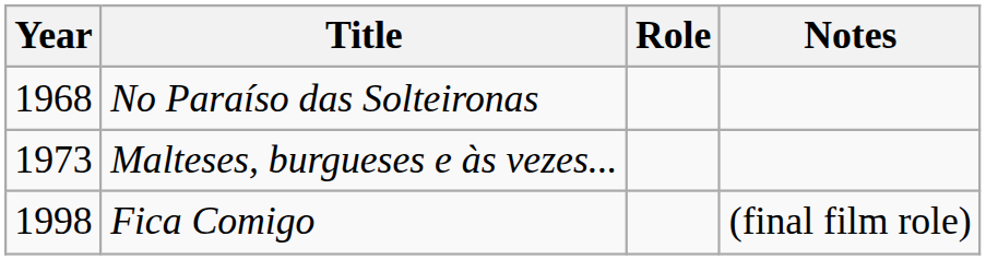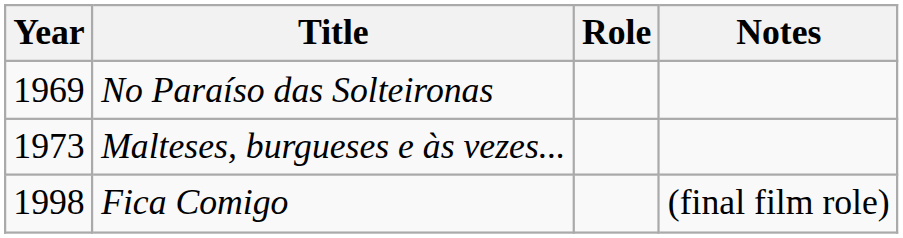 <table class="wikitable">
 <tr>
 <th>Year</th>
 <th>Title</th>
 <th>Role</th>
 <th>Notes</th>
 </tr>
 <tr>
-<td>1968</td>
+<td>1969</td>
 <td><em>No Paraíso das Solteironas</em></td>
 <td></td>
 <td></td>
 </tr>
 <tr>
 <td>1973</td>
 <td><em>Malteses, burgueses e às vezes...</em></td>
 <td></td>
 <td></td>
 </tr>
 <tr>
 <td>1998</td>
 <td><em>Fica Comigo</em></td>
 <td></td>
 <td>(final film role)</td>
 </tr>
 </table>
